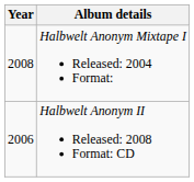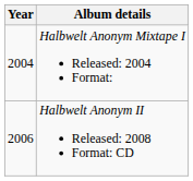 <table class="wikitable">
 <tr>
 <th>Year</th>
 <th>Album details</th>
 </tr>
 <tr>
-<td>2008</td>
+<td>2004</td>
 <td><em>Halbwelt Anonym Mixtape I</em><br><ul><li>Released: 2004</li><li>Format:</li></ul></td>
 </tr>
 <tr>
 <td>2006</td>
 <td><em>Halbwelt Anonym II</em><br><ul><li>Released: 2008</li><li>Format: CD</li></ul></td>
 </tr>
 </table>
